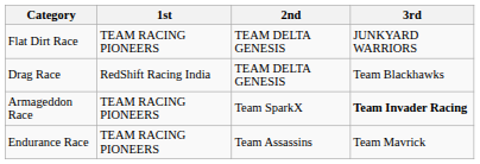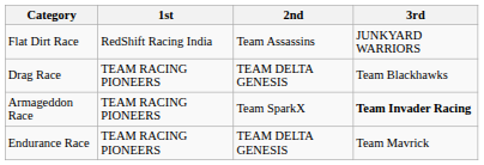 <table class="wikitable">
 <tr>
 <th>Category</th>
 <th>1st</th>
 <th>2nd</th>
 <th>3rd</th>
 </tr>
 <tr>
 <td>Flat Dirt Race</td>
-<td>TEAM RACING PIONEERS</td>
-<td>TEAM DELTA GENESIS</td>
+<td>RedShift Racing India</td>
+<td>Team Assassins</td>
 <td>JUNKYARD WARRIORS</td>
 </tr>
 <tr>
 <td>Drag Race</td>
-<td>RedShift Racing India</td>
+<td>TEAM RACING PIONEERS</td>
 <td>TEAM DELTA GENESIS</td>
 <td>Team Blackhawks</td>
 </tr>
 <tr>
 <td>Armageddon Race</td>
 <td>TEAM RACING PIONEERS</td>
 <td>Team SparkX</td>
 <td><strong>Team Invader Racing</strong></td>
 </tr>
 <tr>
 <td>Endurance Race</td>
 <td>TEAM RACING PIONEERS</td>
-<td>Team Assassins</td>
+<td>TEAM DELTA GENESIS</td>
 <td>Team Mavrick</td>
 </tr>
 </table>
